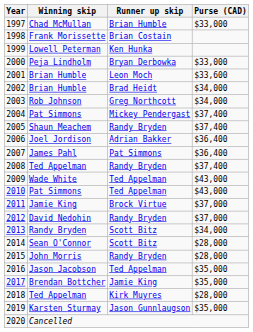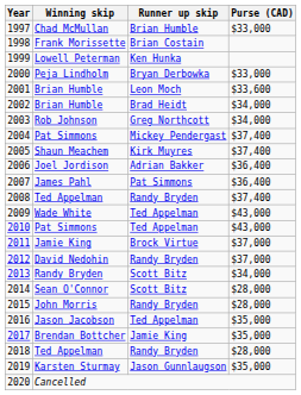 <table class="wikitable">
 <tr>
 <th>Year</th>
 <th>Winning skip</th>
 <th>Runner up skip</th>
 <th>Purse (CAD)</th>
 </tr>
 <tr>
 <td>1997</td>
 <td> <a href='#'>Chad McMullan</a></td>
 <td> <a href='#'>Brian Humble</a></td>
 <td>$33,000</td>
 </tr>
 <tr>
 <td>1998</td>
 <td> <a href='#'>Frank Morissette</a></td>
 <td> <a href='#'>Brian Costain</a></td>
 <td></td>
 </tr>
 <tr>
 <td>1999</td>
 <td> <a href='#'>Lowell Peterman</a></td>
 <td> <a href='#'>Ken Hunka</a></td>
 <td></td>
 </tr>
 <tr>
 <td>2000</td>
 <td> <a href='#'>Peja Lindholm</a></td>
 <td> <a href='#'>Bryan Derbowka</a></td>
 <td>$33,000</td>
 </tr>
 <tr>
 <td>2001</td>
 <td> <a href='#'>Brian Humble</a></td>
 <td> <a href='#'>Leon Moch</a></td>
 <td>$33,600</td>
 </tr>
 <tr>
 <td>2002</td>
 <td> <a href='#'>Brian Humble</a></td>
 <td> <a href='#'>Brad Heidt</a></td>
 <td>$34,000</td>
 </tr>
 <tr>
 <td>2003</td>
 <td> <a href='#'>Rob Johnson</a></td>
 <td> <a href='#'>Greg Northcott</a></td>
 <td>$34,000</td>
 </tr>
 <tr>
 <td>2004</td>
 <td> <a href='#'>Pat Simmons</a></td>
 <td> <a href='#'>Mickey Pendergast</a></td>
 <td>$37,400</td>
 </tr>
 <tr>
 <td>2005</td>
 <td> <a href='#'>Shaun Meachem</a></td>
-<td> <a href='#'>Randy Bryden</a></td>
+<td> <a href='#'>Kirk Muyres</a></td>
 <td>$37,400</td>
 </tr>
 <tr>
 <td>2006</td>
 <td> <a href='#'>Joel Jordison</a></td>
 <td> <a href='#'>Adrian Bakker</a></td>
 <td>$36,400</td>
 </tr>
 <tr>
 <td>2007</td>
 <td> <a href='#'>James Pahl</a></td>
 <td> <a href='#'>Pat Simmons</a></td>
 <td>$36,400</td>
 </tr>
 <tr>
 <td>2008</td>
 <td> <a href='#'>Ted Appelman</a></td>
 <td> <a href='#'>Randy Bryden</a></td>
 <td>$37,400</td>
 </tr>
 <tr>
 <td>2009</td>
 <td> <a href='#'>Wade White</a></td>
 <td> <a href='#'>Ted Appelman</a></td>
 <td>$43,000</td>
 </tr>
 <tr>
 <td><a href='#'>2010</a></td>
 <td> <a href='#'>Pat Simmons</a></td>
 <td> <a href='#'>Ted Appelman</a></td>
 <td>$43,000</td>
 </tr>
 <tr>
 <td><a href='#'>2011</a></td>
 <td> <a href='#'>Jamie King</a></td>
 <td> <a href='#'>Brock Virtue</a></td>
 <td>$37,000</td>
 </tr>
 <tr>
 <td><a href='#'>2012</a></td>
 <td> <a href='#'>David Nedohin</a></td>
 <td> <a href='#'>Randy Bryden</a></td>
 <td>$37,000</td>
 </tr>
 <tr>
 <td><a href='#'>2013</a></td>
 <td> <a href='#'>Randy Bryden</a></td>
 <td> <a href='#'>Scott Bitz</a></td>
 <td>$34,000</td>
 </tr>
 <tr>
 <td>2014</td>
 <td> <a href='#'>Sean O'Connor</a></td>
 <td> <a href='#'>Scott Bitz</a></td>
 <td>$28,000</td>
 </tr>
 <tr>
 <td>2015</td>
 <td> <a href='#'>John Morris</a></td>
 <td> <a href='#'>Randy Bryden</a></td>
 <td>$28,000</td>
 </tr>
 <tr>
 <td>2016</td>
 <td> <a href='#'>Jason Jacobson</a></td>
 <td> <a href='#'>Ted Appelman</a></td>
 <td>$35,000</td>
 </tr>
 <tr>
 <td><a href='#'>2017</a></td>
 <td> <a href='#'>Brendan Bottcher</a></td>
 <td> <a href='#'>Jamie King</a></td>
 <td>$35,000</td>
 </tr>
 <tr>
 <td>2018</td>
 <td> <a href='#'>Ted Appelman</a></td>
-<td> <a href='#'>Kirk Muyres</a></td>
+<td> <a href='#'>Randy Bryden</a></td>
 <td>$28,000</td>
 </tr>
 <tr>
 <td>2019</td>
 <td> <a href='#'>Karsten Sturmay</a></td>
 <td> <a href='#'>Jason Gunnlaugson</a></td>
 <td>$35,000</td>
 </tr>
 <tr>
 <td>2020</td>
 <td colspan="3"><em>Cancelled</em></td>
 </tr>
 </table>
